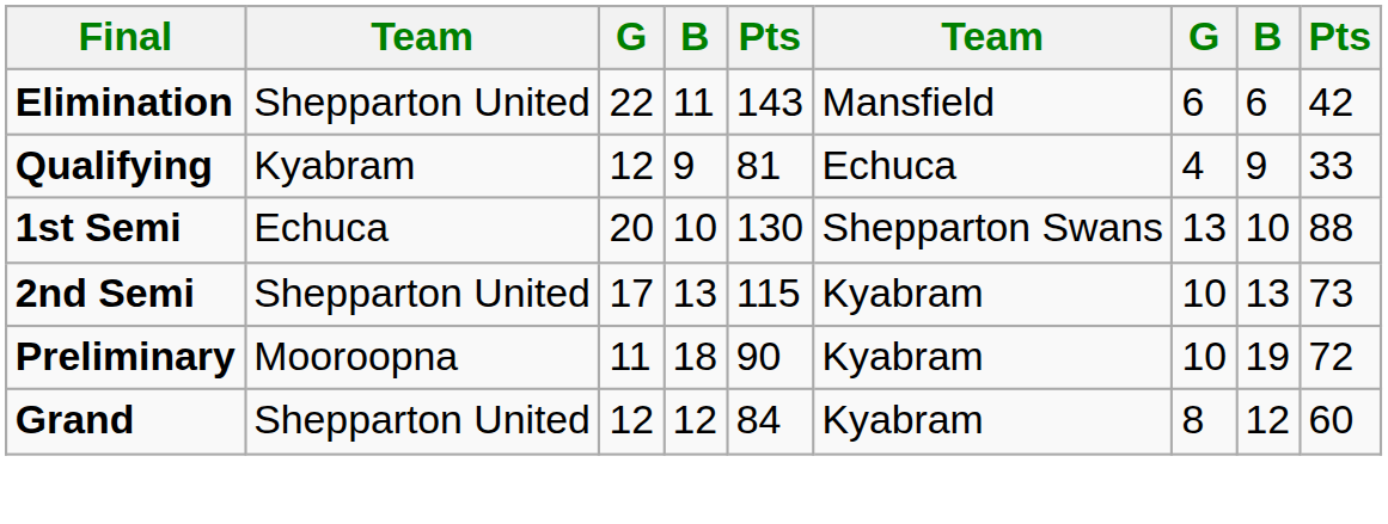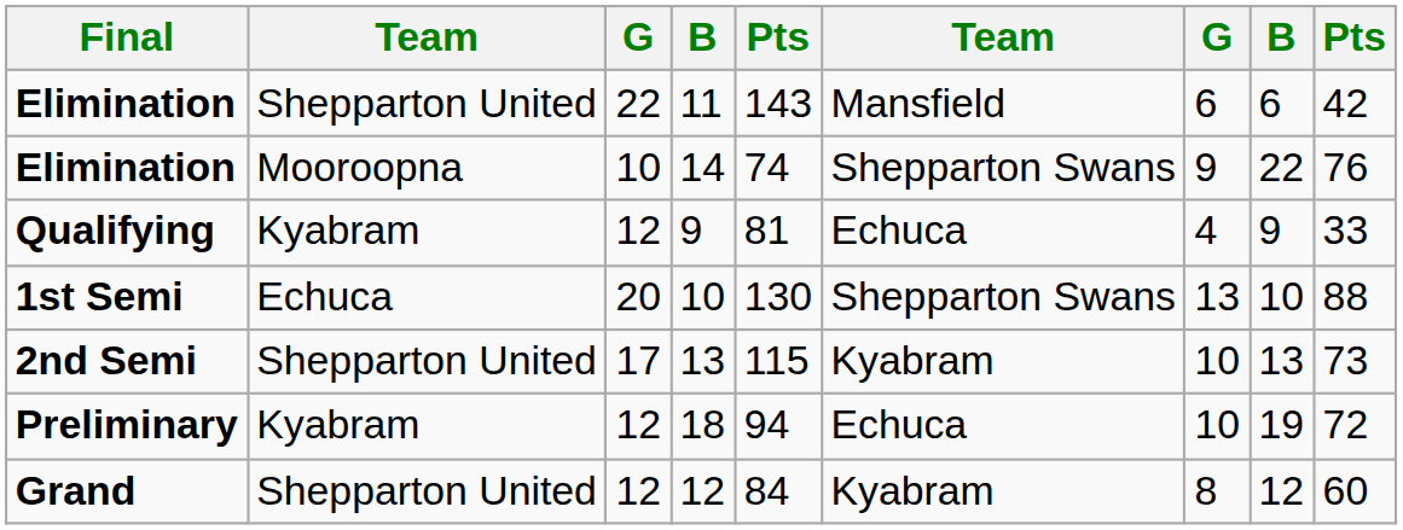 <table class="wikitable"		align" right">
 <tr>
 <th style="color:green">Final</th>
 <th style="color:green">Team</th>
 <th style="color:green">G</th>
 <th style="color:green">B</th>
 <th style="color:green">Pts</th>
 <th style="color:green">Team</th>
 <th style="color:green">G</th>
 <th style="color:green">B</th>
 <th style="color:green">Pts</th>
 </tr>
 <tr>
 <td><strong>Elimination</strong></td>
 <td>Shepparton United</td>
 <td>22</td>
 <td>11</td>
 <td>143</td>
 <td>Mansfield</td>
 <td>6</td>
 <td>6</td>
 <td>42</td>
+</tr>
+<tr>
+<td><strong>Elimination</strong></td>
+<td>Mooroopna</td>
+<td>10</td>
+<td>14</td>
+<td>74</td>
+<td>Shepparton Swans</td>
+<td>9</td>
+<td>22</td>
+<td>76</td>
 </tr>
 <tr>
 <td><strong>Qualifying</strong></td>
 <td>Kyabram</td>
 <td>12</td>
 <td>9</td>
 <td>81</td>
 <td>Echuca</td>
 <td>4</td>
 <td>9</td>
 <td>33</td>
 </tr>
 <tr>
 <td><strong>1st Semi</strong></td>
 <td>Echuca</td>
 <td>20</td>
 <td>10</td>
 <td>130</td>
 <td>Shepparton Swans</td>
 <td>13</td>
 <td>10</td>
 <td>88</td>
 </tr>
 <tr>
 <td><strong>2nd Semi</strong></td>
 <td>Shepparton United</td>
 <td>17</td>
 <td>13</td>
 <td>115</td>
 <td>Kyabram</td>
 <td>10</td>
 <td>13</td>
 <td>73</td>
 </tr>
 <tr>
 <td><strong>Preliminary</strong></td>
-<td>Mooroopna</td>
-<td>11</td>
+<td>Kyabram</td>
+<td>12</td>
 <td>18</td>
-<td>90</td>
-<td>Kyabram</td>
+<td>94</td>
+<td>Echuca</td>
 <td>10</td>
 <td>19</td>
 <td>72</td>
 </tr>
 <tr>
 <td><strong>Grand</strong></td>
 <td>Shepparton United</td>
 <td>12</td>
 <td>12</td>
 <td>84</td>
 <td>Kyabram</td>
 <td>8</td>
 <td>12</td>
 <td>60</td>
 </tr>
 </table>
